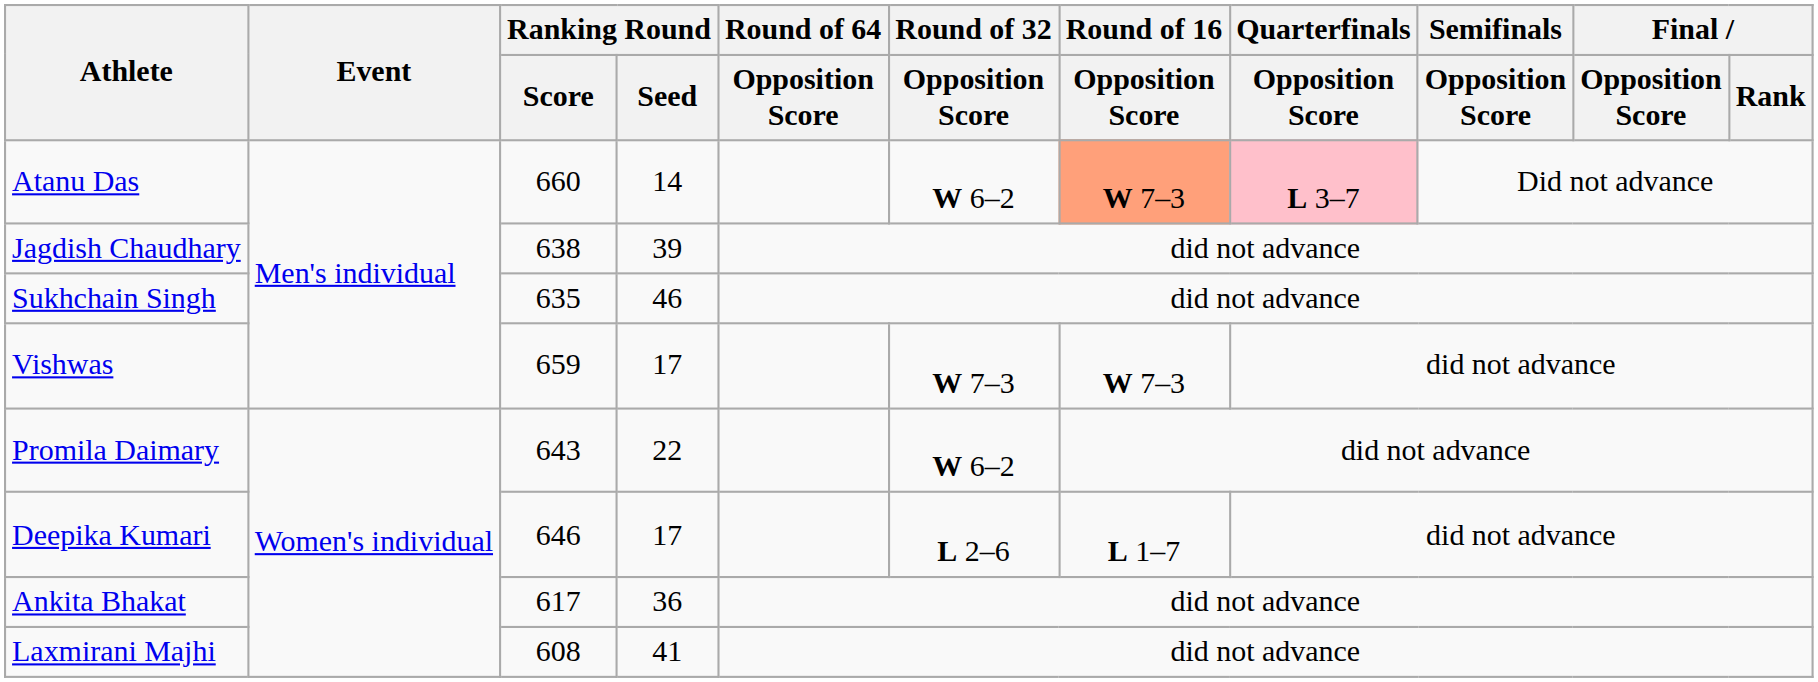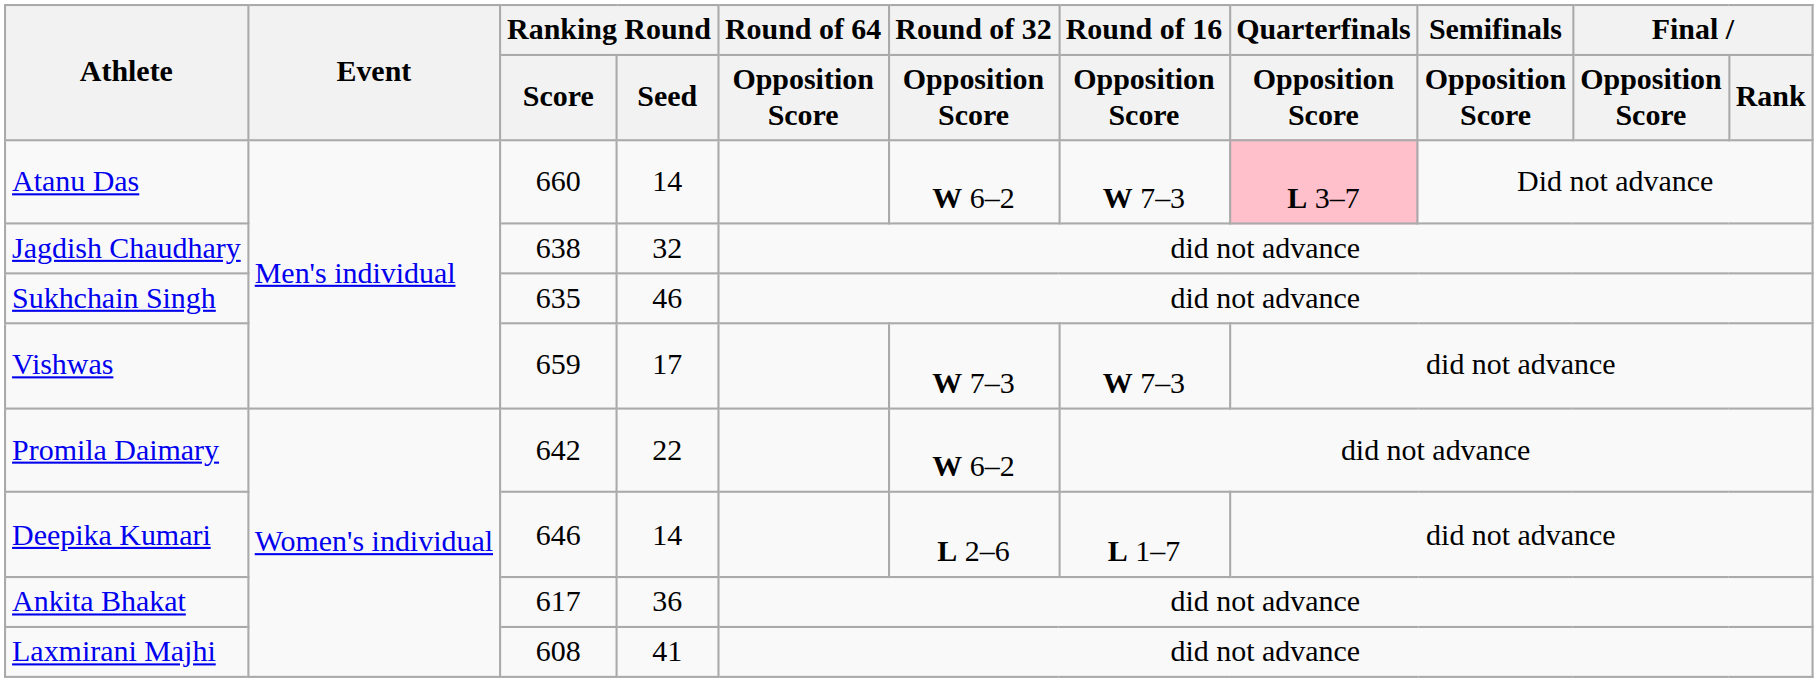 <table class=wikitable style="text-align:center; font-size:90%">
 <tr>
 <th rowspan="2">Athlete</th>
 <th rowspan="2">Event</th>
 <th colspan="2">Ranking Round</th>
 <th>Round of 64</th>
 <th>Round of 32</th>
 <th>Round of 16</th>
 <th>Quarterfinals</th>
 <th>Semifinals</th>
 <th colspan="2">Final / </th>
 </tr>
 <tr>
 <th>Score</th>
 <th>Seed</th>
 <th>Opposition<br>Score</th>
 <th>Opposition<br>Score</th>
 <th>Opposition<br>Score</th>
 <th>Opposition<br>Score</th>
 <th>Opposition<br>Score</th>
 <th>Opposition<br>Score</th>
 <th>Rank</th>
 </tr>
 <tr>
 <td align=left><a href='#'>Atanu Das</a></td>
 <td align=left rowspan="4"><a href='#'>Men's individual</a></td>
 <td>660</td>
 <td>14</td>
 <td></td>
 <td><br><strong>W</strong> 6–2</td>
-<td style="background: lightsalmon;"><br><strong>W</strong> 7–3</td>
+<td><br><strong>W</strong> 7–3</td>
 <td style="background: pink;"><br><strong>L</strong> 3–7</td>
 <td colspan="3">Did not advance</td>
 </tr>
 <tr>
 <td align=left><a href='#'>Jagdish Chaudhary</a></td>
 <td>638</td>
-<td>39</td>
+<td>32</td>
 <td colspan="7">did not advance</td>
 </tr>
 <tr>
 <td align=left><a href='#'>Sukhchain Singh</a></td>
 <td>635</td>
 <td>46</td>
 <td colspan="7">did not advance</td>
 </tr>
 <tr>
 <td align=left><a href='#'>Vishwas</a></td>
 <td>659</td>
 <td>17</td>
 <td></td>
 <td><br><strong>W</strong> 7–3</td>
 <td><br><strong>W</strong> 7–3</td>
 <td colspan="4">did not advance</td>
 </tr>
 <tr>
 <td align=left><a href='#'>Promila Daimary</a></td>
 <td align=left rowspan="4"><a href='#'>Women's individual</a></td>
-<td>643</td>
+<td>642</td>
 <td>22</td>
 <td></td>
 <td><br><strong>W</strong> 6–2</td>
 <td colspan="5">did not advance</td>
 </tr>
 <tr>
 <td align=left><a href='#'>Deepika Kumari</a></td>
 <td>646</td>
-<td>17</td>
+<td>14</td>
 <td></td>
 <td><br><strong>L</strong> 2–6</td>
 <td><br><strong>L</strong> 1–7</td>
 <td colspan="4">did not advance</td>
 </tr>
 <tr>
 <td align=left><a href='#'>Ankita Bhakat</a></td>
 <td>617</td>
 <td>36</td>
 <td colspan="7">did not advance</td>
 </tr>
 <tr>
 <td align=left><a href='#'>Laxmirani Majhi</a></td>
 <td>608</td>
 <td>41</td>
 <td colspan="7">did not advance</td>
 </tr>
 </table>
